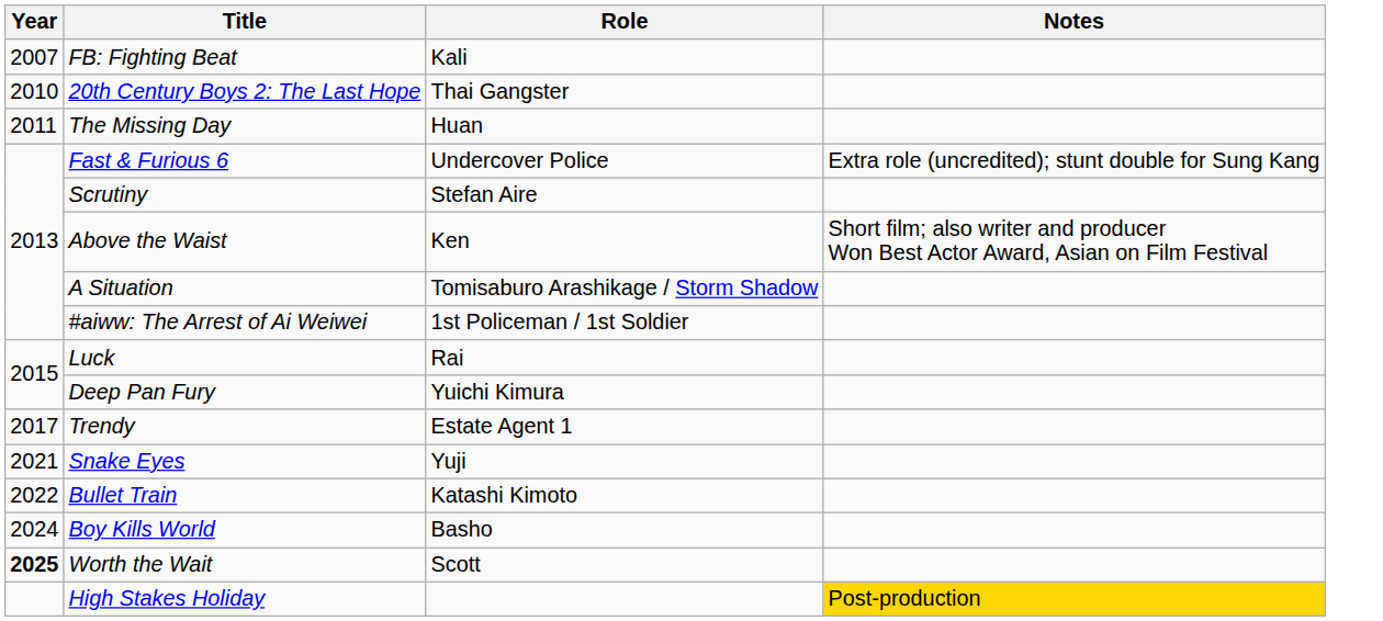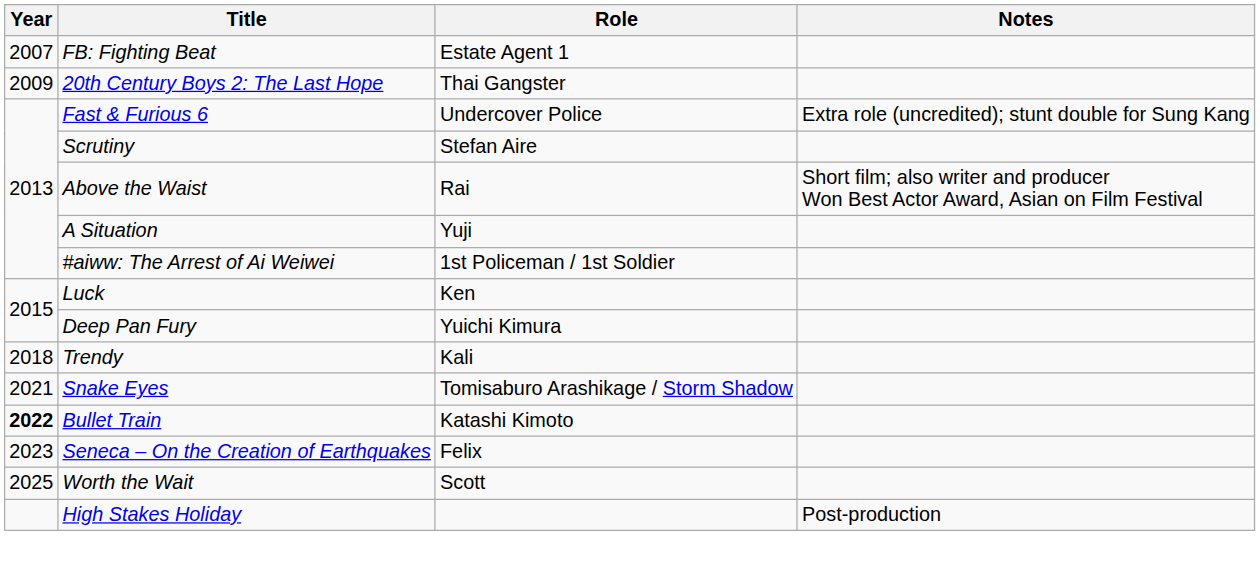 <table class="wikitable">
 <tr>
 <th>Year</th>
 <th>Title</th>
 <th>Role</th>
 <th>Notes</th>
 </tr>
 <tr>
 <td>2007</td>
 <td><em>FB: Fighting Beat</em></td>
-<td>Kali</td>
+<td>Estate Agent 1</td>
 <td></td>
 </tr>
 <tr>
-<td>2010</td>
+<td>2009</td>
 <td><em><a href='#'>20th Century Boys 2: The Last Hope</a></em></td>
 <td>Thai Gangster</td>
-<td></td>
-</tr>
-<tr>
-<td>2011</td>
-<td><em>The Missing Day</em></td>
-<td>Huan</td>
 <td></td>
 </tr>
 <tr>
 <td rowspan="5">2013</td>
 <td><em><a href='#'>Fast & Furious 6</a></em></td>
 <td>Undercover Police</td>
 <td>Extra role (uncredited); stunt double for Sung Kang</td>
 </tr>
 <tr>
 <td><em>Scrutiny</em></td>
 <td>Stefan Aire</td>
 <td></td>
 </tr>
 <tr>
 <td><em>Above the Waist</em></td>
-<td>Ken</td>
+<td>Rai</td>
 <td>Short film; also writer and producer<br>Won Best Actor Award, Asian on Film Festival</td>
 </tr>
 <tr>
 <td><em>A Situation</em></td>
-<td>Tomisaburo Arashikage / <a href='#'>Storm Shadow</a></td>
+<td>Yuji</td>
 <td></td>
 </tr>
 <tr>
 <td><em>#aiww: The Arrest of Ai Weiwei</em></td>
 <td>1st Policeman / 1st Soldier</td>
 <td></td>
 </tr>
 <tr>
 <td rowspan="2">2015</td>
 <td><em>Luck</em></td>
-<td>Rai</td>
+<td>Ken</td>
 <td></td>
 </tr>
 <tr>
 <td><em>Deep Pan Fury</em></td>
 <td>Yuichi Kimura</td>
 <td></td>
 </tr>
 <tr>
-<td>2017</td>
+<td>2018</td>
 <td><em>Trendy</em></td>
-<td>Estate Agent 1</td>
+<td>Kali</td>
 <td></td>
 </tr>
 <tr>
 <td>2021</td>
 <td><em><a href='#'>Snake Eyes</a></em></td>
-<td>Yuji</td>
+<td>Tomisaburo Arashikage / <a href='#'>Storm Shadow</a></td>
 <td></td>
 </tr>
 <tr>
-<td>2022</td>
+<td><strong>2022</strong></td>
 <td><em><a href='#'>Bullet Train</a></em></td>
 <td>Katashi Kimoto</td>
 <td></td>
 </tr>
 <tr>
-<td>2024</td>
-<td><em><a href='#'>Boy Kills World</a></em></td>
-<td>Basho</td>
+<td>2023</td>
+<td><em><a href='#'>Seneca – On the Creation of Earthquakes</a></em></td>
+<td>Felix</td>
 <td></td>
 </tr>
 <tr>
-<td><strong>2025</strong></td>
+<td>2025</td>
 <td><em>Worth the Wait</em></td>
 <td>Scott</td>
 <td></td>
 </tr>
 <tr>
 <td></td>
 <td><em><a href='#'>High Stakes Holiday</a></em></td>
 <td></td>
-<td style="background: gold;">Post-production</td>
+<td>Post-production</td>
 </tr>
 </table>
